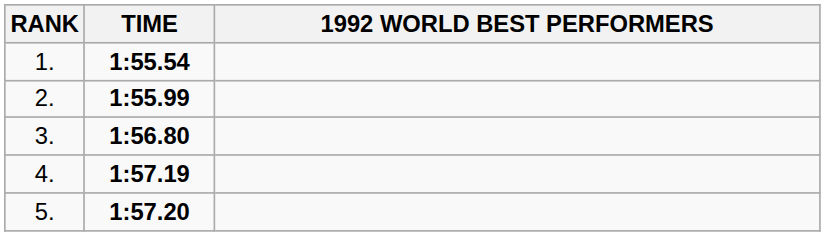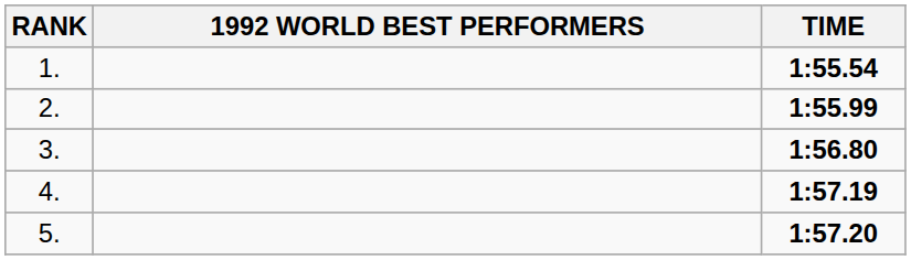 <table class="wikitable" style="border-collapse: collapse; font-size: 90%;">
 <tr>
 <th>RANK</th>
+<th align="center" style="width: 25em">1992 WORLD BEST PERFORMERS</th>
 <th align="center" style="width: 5em">TIME</th>
-<th align="center" style="width: 25em">1992 WORLD BEST PERFORMERS</th>
 </tr>
 <tr>
 <td align="center">1.</td>
+<td></td>
 <td align="center"><strong>1:55.54</strong></td>
-<td></td>
 </tr>
 <tr>
 <td align="center">2.</td>
+<td></td>
 <td align="center"><strong>1:55.99</strong></td>
-<td></td>
 </tr>
 <tr>
 <td align="center">3.</td>
+<td></td>
 <td align="center"><strong>1:56.80</strong></td>
-<td></td>
 </tr>
 <tr>
 <td align="center">4.</td>
+<td></td>
 <td align="center"><strong>1:57.19</strong></td>
-<td></td>
 </tr>
 <tr>
 <td align="center">5.</td>
+<td></td>
 <td align="center"><strong>1:57.20</strong></td>
-<td></td>
 </tr>
 </table>
